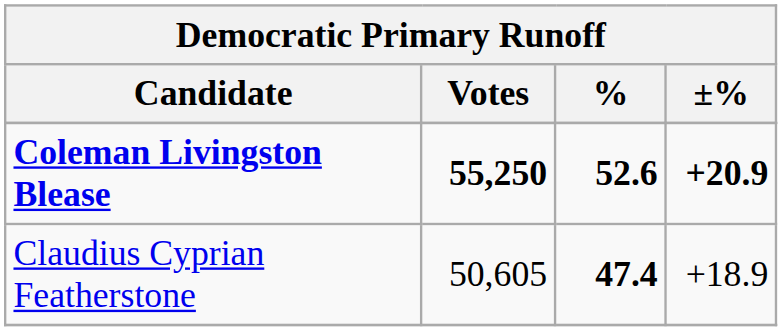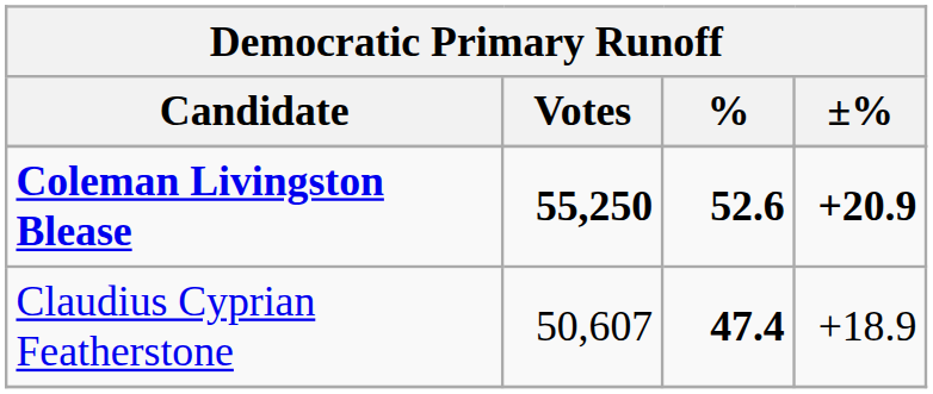 <table class="wikitable" align="left" style="margin: 1em 1em 1em 0; background: #f9f9f9; font-size: 95%;">
 <tr style="background-color:#E9E9E9">
 <th colspan="4">Democratic Primary Runoff</th>
 </tr>
 <tr style="background-color:#E9E9E9">
 <th colspan="1" style="width: 170px">Candidate</th>
 <th style="width: 50px">Votes</th>
 <th style="width: 40px">%</th>
 <th style="width: 40px">±%</th>
 </tr>
 <tr>
 </tr>
 <tr>
 <td><strong><a href='#'>Coleman Livingston Blease</a></strong></td>
 <td align="right"><strong>55,250</strong></td>
 <td align="right"><strong>52.6</strong></td>
 <td align="right"><strong>+20.9</strong></td>
 </tr>
 <tr>
 <td><a href='#'>Claudius Cyprian Featherstone</a></td>
-<td align="right">50,605</td>
+<td align="right">50,607</td>
 <td align="right"><strong>47.4</strong></td>
 <td align="right">+18.9</td>
 </tr>
 <tr>
 </tr>
 </table>
